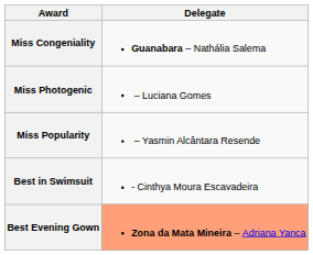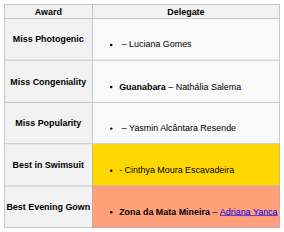 <table class="wikitable" style="font-size: 90%";>
 <tr>
 <th>Award</th>
 <th>Delegate</th>
 </tr>
 <tr>
+<th>Miss Photogenic</th>
+<td><br><ul><li><strong></strong> – Luciana Gomes</li></ul></td>
+</tr>
+<tr>
 <th>Miss Congeniality</th>
 <td><br><ul><li> <strong>Guanabara</strong> – Nathália Salema</li></ul></td>
-</tr>
-<tr>
-<th>Miss Photogenic</th>
-<td><br><ul><li><strong></strong> – Luciana Gomes</li></ul></td>
 </tr>
 <tr>
 <th>Miss Popularity</th>
 <td><br><ul><li><strong></strong> – Yasmin Alcântara Resende</li></ul></td>
 </tr>
 <tr>
 <th>Best in Swimsuit</th>
-<td><br><ul><li><strong></strong> - Cinthya Moura Escavadeira</li></ul></td>
+<td style="background: gold;"><br><ul><li><strong></strong> - Cinthya Moura Escavadeira</li></ul></td>
 </tr>
 <tr>
 <th>Best Evening Gown</th>
 <td style="background: lightsalmon;"><br><ul><li><strong> Zona da Mata Mineira</strong> – <a href='#'>Adriana Yanca</a></li></ul></td>
 </tr>
 </table>
